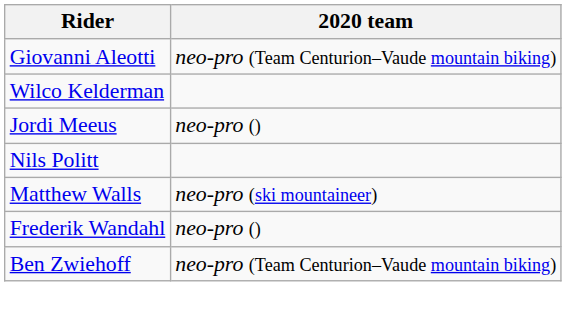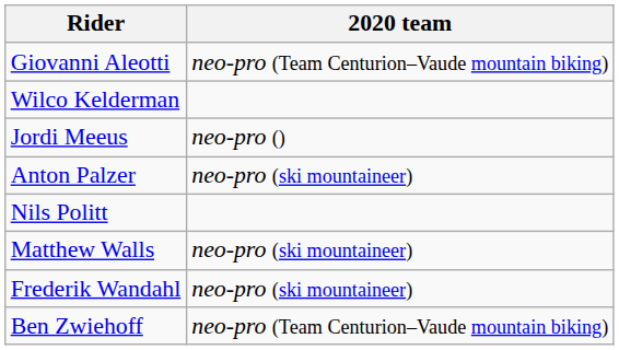 <table class="wikitable">
 <tr>
 <th>Rider</th>
 <th>2020 team</th>
 </tr>
 <tr>
 <td><a href='#'>Giovanni Aleotti</a></td>
 <td><em>neo-pro</em> <small>(Team Centurion–Vaude <a href='#'>mountain biking</a>)</small></td>
 </tr>
 <tr>
 <td><a href='#'>Wilco Kelderman</a></td>
 <td></td>
 </tr>
 <tr>
 <td><a href='#'>Jordi Meeus</a></td>
 <td><em>neo-pro</em> <small>()</small></td>
 </tr>
 <tr>
+<td><a href='#'>Anton Palzer</a></td>
+<td><em>neo-pro</em> <small>(<a href='#'>ski mountaineer</a>)</small></td>
+</tr>
+<tr>
 <td><a href='#'>Nils Politt</a></td>
 <td></td>
 </tr>
 <tr>
 <td><a href='#'>Matthew Walls</a></td>
 <td><em>neo-pro</em> <small>(<a href='#'>ski mountaineer</a>)</small></td>
 </tr>
 <tr>
 <td><a href='#'>Frederik Wandahl</a></td>
-<td><em>neo-pro</em> <small>()</small></td>
+<td><em>neo-pro</em> <small>(<a href='#'>ski mountaineer</a>)</small></td>
 </tr>
 <tr>
 <td><a href='#'>Ben Zwiehoff</a></td>
 <td><em>neo-pro</em> <small>(Team Centurion–Vaude <a href='#'>mountain biking</a>)</small></td>
 </tr>
 </table>
